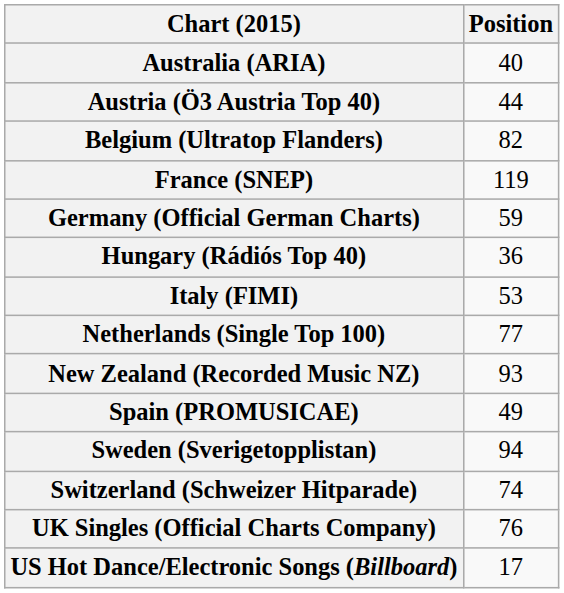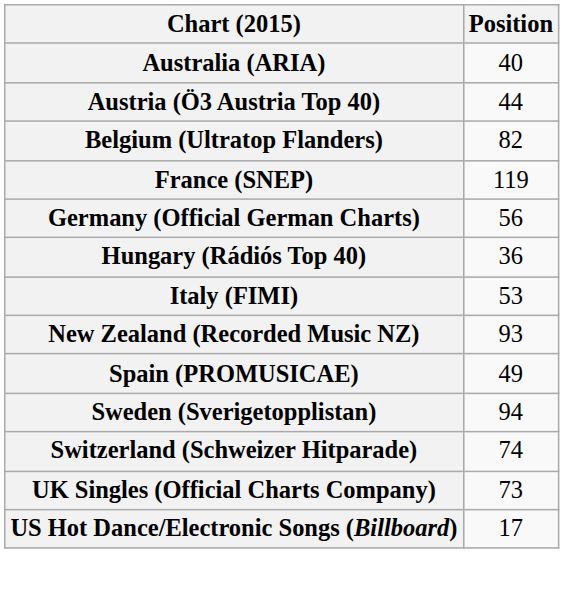 <table class="wikitable sortable plainrowheaders" style="text-align:center">
 <tr>
 <th scope="col">Chart (2015)</th>
 <th scope="col">Position</th>
 </tr>
 <tr>
 <th scope="row">Australia (ARIA)</th>
 <td>40</td>
 </tr>
 <tr>
 <th scope="row">Austria (Ö3 Austria Top 40)</th>
 <td>44</td>
 </tr>
 <tr>
 <th scope="row">Belgium (Ultratop Flanders)</th>
 <td>82</td>
 </tr>
 <tr>
 <th scope="row">France (SNEP)</th>
 <td>119</td>
 </tr>
 <tr>
 <th scope="row">Germany (Official German Charts)</th>
-<td style="text-align:center;">59</td>
+<td style="text-align:center;">56</td>
 </tr>
 <tr>
 <th scope="row">Hungary (Rádiós Top 40)</th>
 <td>36</td>
 </tr>
 <tr>
 <th scope="row">Italy (FIMI)</th>
 <td>53</td>
-</tr>
-<tr>
-<th scope="row">Netherlands (Single Top 100)</th>
-<td>77</td>
 </tr>
 <tr>
 <th scope="row">New Zealand (Recorded Music NZ)</th>
 <td>93</td>
 </tr>
 <tr>
 <th scope="row">Spain (PROMUSICAE)</th>
 <td>49</td>
 </tr>
 <tr>
 <th scope="row">Sweden (Sverigetopplistan)</th>
 <td>94</td>
 </tr>
 <tr>
 <th scope="row">Switzerland (Schweizer Hitparade)</th>
 <td>74</td>
 </tr>
 <tr>
 <th scope="row">UK Singles (Official Charts Company)</th>
-<td>76</td>
+<td>73</td>
 </tr>
 <tr>
 <th scope="row">US Hot Dance/Electronic Songs (<em>Billboard</em>)</th>
 <td>17</td>
 </tr>
 </table>
